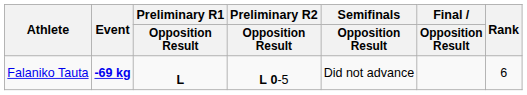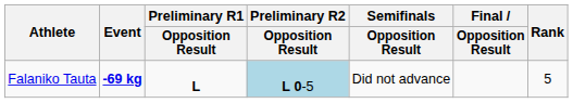 <table class="wikitable" style="font-size:90%;">
 <tr>
 <th rowspan=2>Athlete</th>
 <th rowspan=2>Event</th>
 <th>Preliminary R1</th>
 <th>Preliminary R2</th>
 <th>Semifinals</th>
 <th>Final / </th>
 <th rowspan=2>Rank</th>
 </tr>
 <tr style="font-size:95%">
 <th>Opposition<br>Result</th>
 <th>Opposition<br>Result</th>
 <th>Opposition<br>Result</th>
 <th>Opposition<br>Result</th>
 </tr>
 <tr align=center>
 <td align=left><a href='#'>Falaniko Tauta</a></td>
 <td align=left><strong><a href='#'>-69 kg</a></strong></td>
 <td><br><strong>L</strong> <strong></strong></td>
-<td><br><strong>L</strong> <strong>0</strong>-5</td>
+<td style="background: lightblue;"><br><strong>L</strong> <strong>0</strong>-5</td>
 <td>Did not advance</td>
 <td><br> <strong></strong></td>
-<td>6</td>
+<td>5</td>
 </tr>
 </table>
